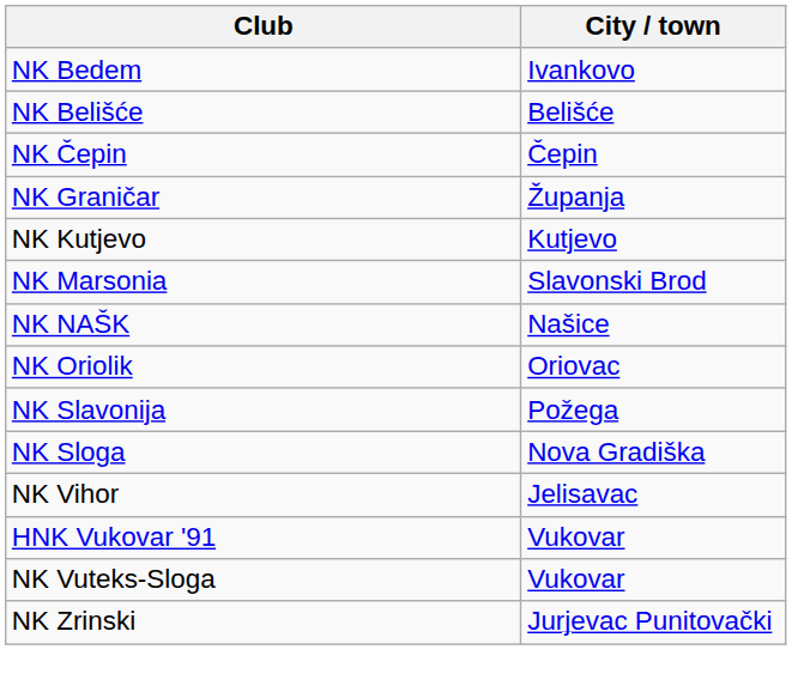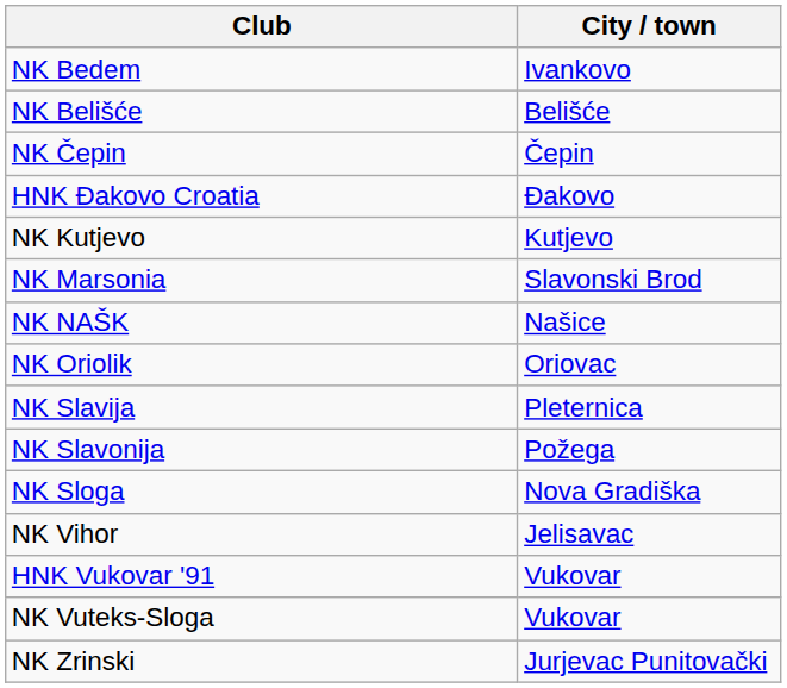 <table class="wikitable sortable">
 <tr>
 <th style="width:300px;">Club</th>
 <th style="width:150px;">City / town</th>
 </tr>
 <tr>
 <td><a href='#'>NK Bedem</a></td>
 <td><a href='#'>Ivankovo</a></td>
 </tr>
 <tr>
 <td><a href='#'>NK Belišće</a></td>
 <td><a href='#'>Belišće</a></td>
 </tr>
 <tr>
 <td><a href='#'>NK Čepin</a></td>
 <td><a href='#'>Čepin</a></td>
 </tr>
 <tr>
-<td><a href='#'>NK Graničar</a></td>
-<td><a href='#'>Županja</a></td>
+<td><a href='#'>HNK Đakovo Croatia</a></td>
+<td><a href='#'>Đakovo</a></td>
 </tr>
 <tr>
 <td>NK Kutjevo</td>
 <td><a href='#'>Kutjevo</a></td>
 </tr>
 <tr>
 <td><a href='#'>NK Marsonia</a></td>
 <td><a href='#'>Slavonski Brod</a></td>
 </tr>
 <tr>
 <td><a href='#'>NK NAŠK</a></td>
 <td><a href='#'>Našice</a></td>
 </tr>
 <tr>
 <td><a href='#'>NK Oriolik</a></td>
 <td><a href='#'>Oriovac</a></td>
+</tr>
+<tr>
+<td><a href='#'>NK Slavija</a></td>
+<td><a href='#'>Pleternica</a></td>
 </tr>
 <tr>
 <td><a href='#'>NK Slavonija</a></td>
 <td><a href='#'>Požega</a></td>
 </tr>
 <tr>
 <td><a href='#'>NK Sloga</a></td>
 <td><a href='#'>Nova Gradiška</a></td>
 </tr>
 <tr>
 <td>NK Vihor</td>
 <td><a href='#'>Jelisavac</a></td>
 </tr>
 <tr>
 <td><a href='#'>HNK Vukovar '91</a></td>
 <td><a href='#'>Vukovar</a></td>
 </tr>
 <tr>
 <td>NK Vuteks-Sloga</td>
 <td><a href='#'>Vukovar</a></td>
 </tr>
 <tr>
 <td>NK Zrinski</td>
 <td><a href='#'>Jurjevac Punitovački</a></td>
 </tr>
 </table>
